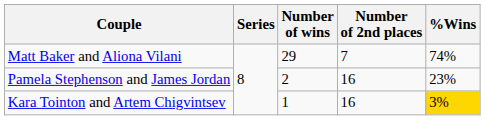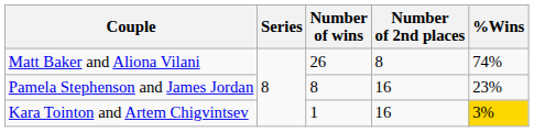 <table class="wikitable">
 <tr>
 <th>Couple</th>
 <th>Series</th>
 <th>Number<br>of wins</th>
 <th>Number<br>of 2nd places</th>
 <th>%Wins</th>
 </tr>
 <tr>
 <td><a href='#'>Matt Baker</a> and <a href='#'>Aliona Vilani</a></td>
 <td rowspan="3">8</td>
-<td>29</td>
-<td>7</td>
+<td>26</td>
+<td>8</td>
 <td>74%</td>
 </tr>
 <tr>
 <td><a href='#'>Pamela Stephenson</a> and <a href='#'>James Jordan</a></td>
-<td>2</td>
+<td>8</td>
 <td>16</td>
 <td>23%</td>
 </tr>
 <tr>
 <td><a href='#'>Kara Tointon</a> and <a href='#'>Artem Chigvintsev</a></td>
 <td>1</td>
 <td>16</td>
 <td style="background: gold;">3%</td>
 </tr>
 </table>
